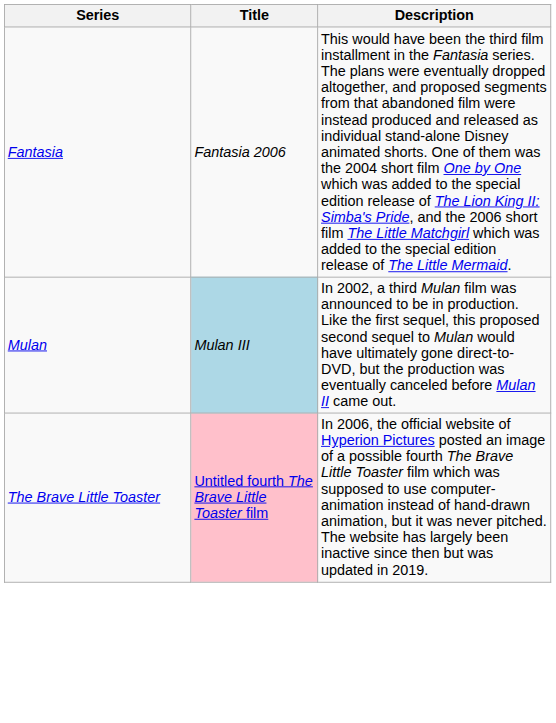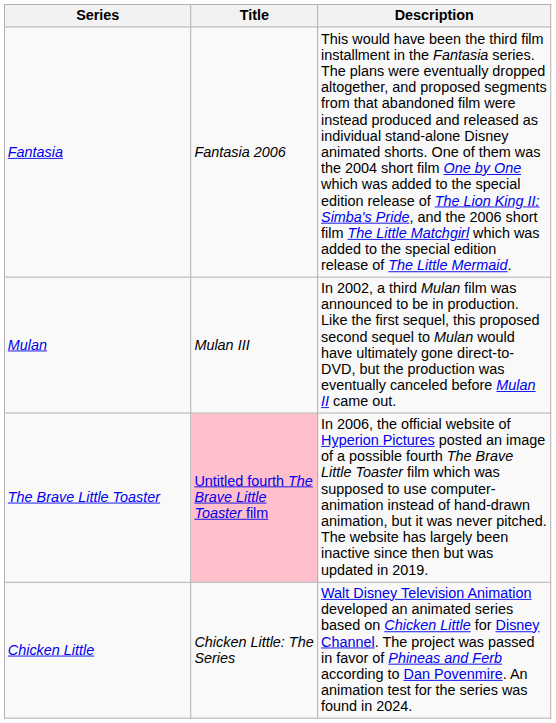 <table class="wikitable">
 <tr>
 <th style="width:150pt;">Series</th>
 <th style="width:100pt;">Title</th>
 <th>Description</th>
 </tr>
 <tr>
 <td><em><a href='#'>Fantasia</a></em></td>
 <td><em>Fantasia 2006</em></td>
 <td>This would have been the third film installment in the <em>Fantasia</em> series. The plans were eventually dropped altogether, and proposed segments from that abandoned film were instead produced and released as individual stand-alone Disney animated shorts. One of them was the 2004 short film <em><a href='#'>One by One</a></em> which was added to the special edition release of <em><a href='#'>The Lion King II: Simba's Pride</a></em>, and the 2006 short film <em><a href='#'>The Little Matchgirl</a></em> which was added to the special edition release of <em><a href='#'>The Little Mermaid</a></em>.</td>
 </tr>
 <tr>
 <td><em><a href='#'>Mulan</a></em></td>
-<td style="background: lightblue;"><em>Mulan III</em></td>
+<td><em>Mulan III</em></td>
 <td>In 2002, a third <em>Mulan</em> film was announced to be in production. Like the first sequel, this proposed second sequel to <em>Mulan</em> would have ultimately gone direct-to-DVD, but the production was eventually canceled before <em><a href='#'>Mulan II</a></em> came out.</td>
 </tr>
 <tr>
 <td><em><a href='#'>The Brave Little Toaster</a></em></td>
 <td style="background: pink;"><a href='#'>Untitled fourth <em>The Brave Little Toaster</em> film</a></td>
 <td>In 2006, the official website of <a href='#'>Hyperion Pictures</a> posted an image of a possible fourth <em>The Brave Little Toaster</em> film which was supposed to use computer-animation instead of hand-drawn animation, but it was never pitched. The website has largely been inactive since then but was updated in 2019.</td>
 </tr>
+<tr>
+<td><em><a href='#'>Chicken Little</a></em></td>
+<td><em>Chicken Little: The Series</em></td>
+<td><a href='#'>Walt Disney Television Animation</a> developed an animated series based on <em><a href='#'>Chicken Little</a></em> for <a href='#'>Disney Channel</a>. The project was passed in favor of <em><a href='#'>Phineas and Ferb</a></em> according to <a href='#'>Dan Povenmire</a>. An animation test for the series was found in 2024.</td>
+</tr>
 </table>
